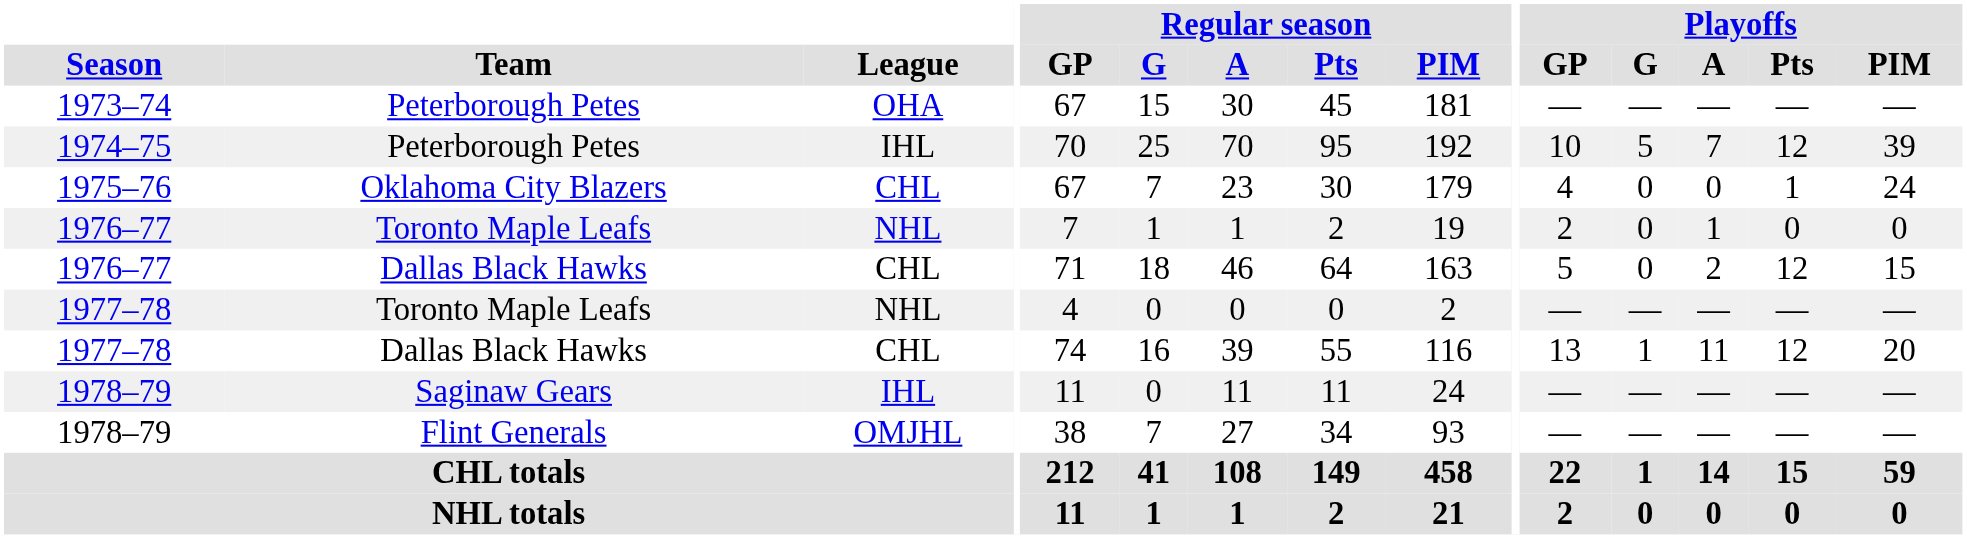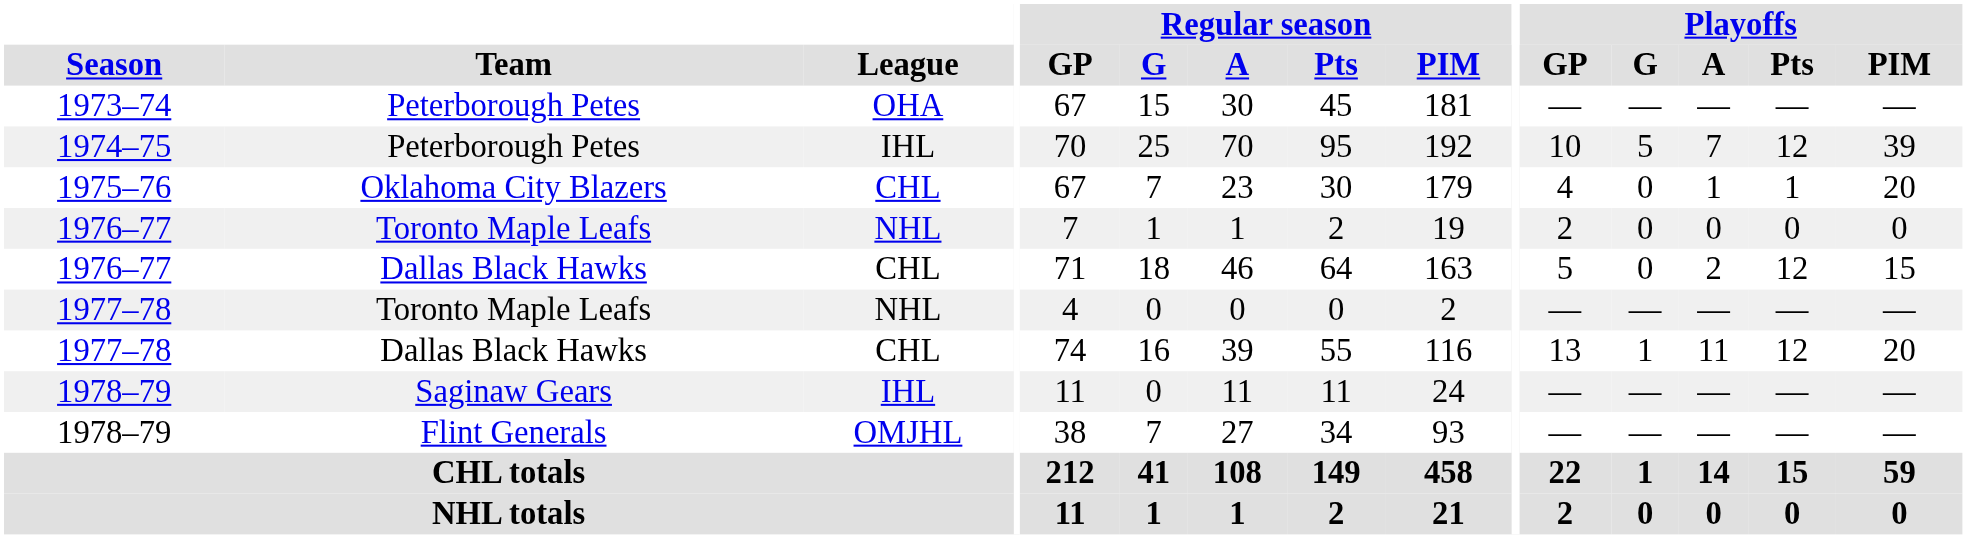 <table border="0" cellpadding="1" cellspacing="0" style="text-align:center; width:60em">
 <tr bgcolor="#e0e0e0">
 <th colspan="3" bgcolor="#ffffff"></th>
 <th rowspan="100" bgcolor="#ffffff"></th>
 <th colspan="5"><a href='#'>Regular season</a></th>
 <th rowspan="100" bgcolor="#ffffff"></th>
 <th colspan="5"><a href='#'>Playoffs</a></th>
 </tr>
 <tr bgcolor="#e0e0e0">
 <th><a href='#'>Season</a></th>
 <th>Team</th>
 <th>League</th>
 <th>GP</th>
 <th><a href='#'>G</a></th>
 <th><a href='#'>A</a></th>
 <th><a href='#'>Pts</a></th>
 <th><a href='#'>PIM</a></th>
 <th>GP</th>
 <th>G</th>
 <th>A</th>
 <th>Pts</th>
 <th>PIM</th>
 </tr>
 <tr>
 <td><a href='#'>1973–74</a></td>
 <td><a href='#'>Peterborough Petes</a></td>
 <td><a href='#'>OHA</a></td>
 <td>67</td>
 <td>15</td>
 <td>30</td>
 <td>45</td>
 <td>181</td>
 <td>—</td>
 <td>—</td>
 <td>—</td>
 <td>—</td>
 <td>—</td>
 </tr>
 <tr bgcolor="#f0f0f0">
 <td><a href='#'>1974–75</a></td>
 <td>Peterborough Petes</td>
 <td>IHL</td>
 <td>70</td>
 <td>25</td>
 <td>70</td>
 <td>95</td>
 <td>192</td>
 <td>10</td>
 <td>5</td>
 <td>7</td>
 <td>12</td>
 <td>39</td>
 </tr>
 <tr>
 <td><a href='#'>1975–76</a></td>
 <td><a href='#'>Oklahoma City Blazers</a></td>
 <td><a href='#'>CHL</a></td>
 <td>67</td>
 <td>7</td>
 <td>23</td>
 <td>30</td>
 <td>179</td>
 <td>4</td>
 <td>0</td>
-<td>0</td>
 <td>1</td>
-<td>24</td>
+<td>1</td>
+<td>20</td>
 </tr>
 <tr bgcolor="#f0f0f0">
 <td><a href='#'>1976–77</a></td>
 <td><a href='#'>Toronto Maple Leafs</a></td>
 <td><a href='#'>NHL</a></td>
 <td>7</td>
 <td>1</td>
 <td>1</td>
 <td>2</td>
 <td>19</td>
 <td>2</td>
 <td>0</td>
-<td>1</td>
+<td>0</td>
 <td>0</td>
 <td>0</td>
 </tr>
 <tr>
 <td><a href='#'>1976–77</a></td>
 <td><a href='#'>Dallas Black Hawks</a></td>
 <td>CHL</td>
 <td>71</td>
 <td>18</td>
 <td>46</td>
 <td>64</td>
 <td>163</td>
 <td>5</td>
 <td>0</td>
 <td>2</td>
 <td>12</td>
 <td>15</td>
 </tr>
 <tr bgcolor="#f0f0f0">
 <td><a href='#'>1977–78</a></td>
 <td>Toronto Maple Leafs</td>
 <td>NHL</td>
 <td>4</td>
 <td>0</td>
 <td>0</td>
 <td>0</td>
 <td>2</td>
 <td>—</td>
 <td>—</td>
 <td>—</td>
 <td>—</td>
 <td>—</td>
 </tr>
 <tr>
 <td><a href='#'>1977–78</a></td>
 <td>Dallas Black Hawks</td>
 <td>CHL</td>
 <td>74</td>
 <td>16</td>
 <td>39</td>
 <td>55</td>
 <td>116</td>
 <td>13</td>
 <td>1</td>
 <td>11</td>
 <td>12</td>
 <td>20</td>
 </tr>
 <tr bgcolor="#f0f0f0">
 <td><a href='#'>1978–79</a></td>
 <td><a href='#'>Saginaw Gears</a></td>
 <td><a href='#'>IHL</a></td>
 <td>11</td>
 <td>0</td>
 <td>11</td>
 <td>11</td>
 <td>24</td>
 <td>—</td>
 <td>—</td>
 <td>—</td>
 <td>—</td>
 <td>—</td>
 </tr>
 <tr>
 <td>1978–79</td>
 <td><a href='#'>Flint Generals</a></td>
 <td><a href='#'>OMJHL</a></td>
 <td>38</td>
 <td>7</td>
 <td>27</td>
 <td>34</td>
 <td>93</td>
 <td>—</td>
 <td>—</td>
 <td>—</td>
 <td>—</td>
 <td>—</td>
 </tr>
 <tr bgcolor="#e0e0e0">
 <th colspan="3">CHL totals</th>
 <th>212</th>
 <th>41</th>
 <th>108</th>
 <th>149</th>
 <th>458</th>
 <th>22</th>
 <th>1</th>
 <th>14</th>
 <th>15</th>
 <th>59</th>
 </tr>
 <tr bgcolor="#e0e0e0">
 <th colspan="3">NHL totals</th>
 <th>11</th>
 <th>1</th>
 <th>1</th>
 <th>2</th>
 <th>21</th>
 <th>2</th>
 <th>0</th>
 <th>0</th>
 <th>0</th>
 <th>0</th>
 </tr>
 </table>
